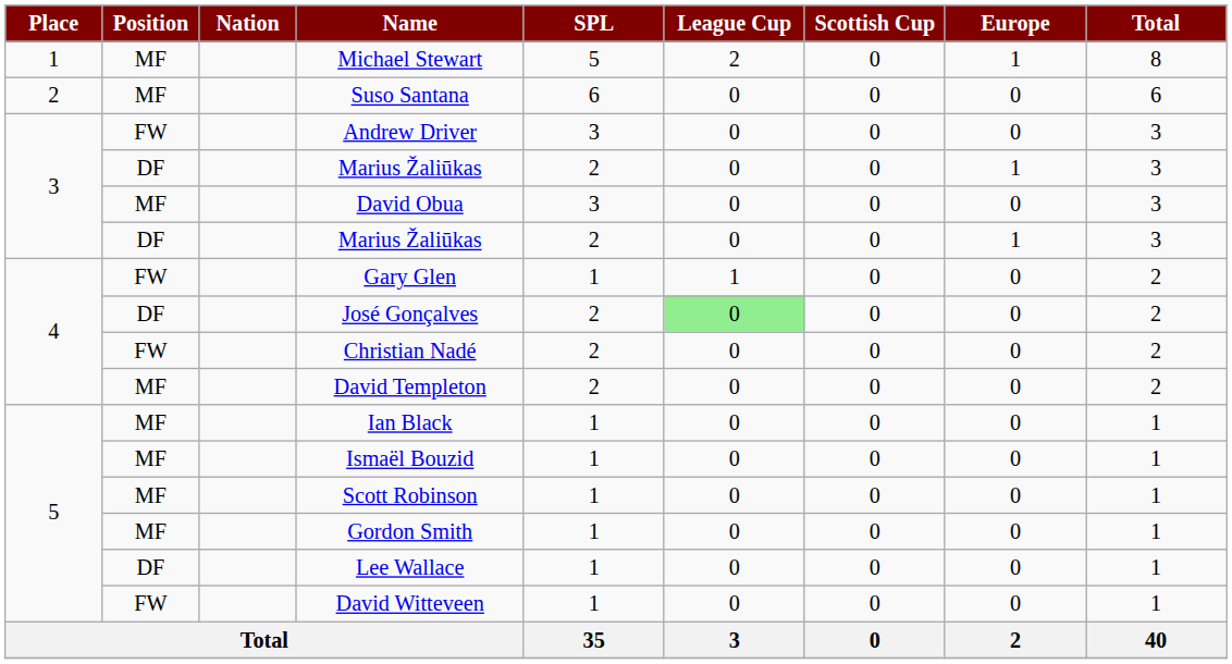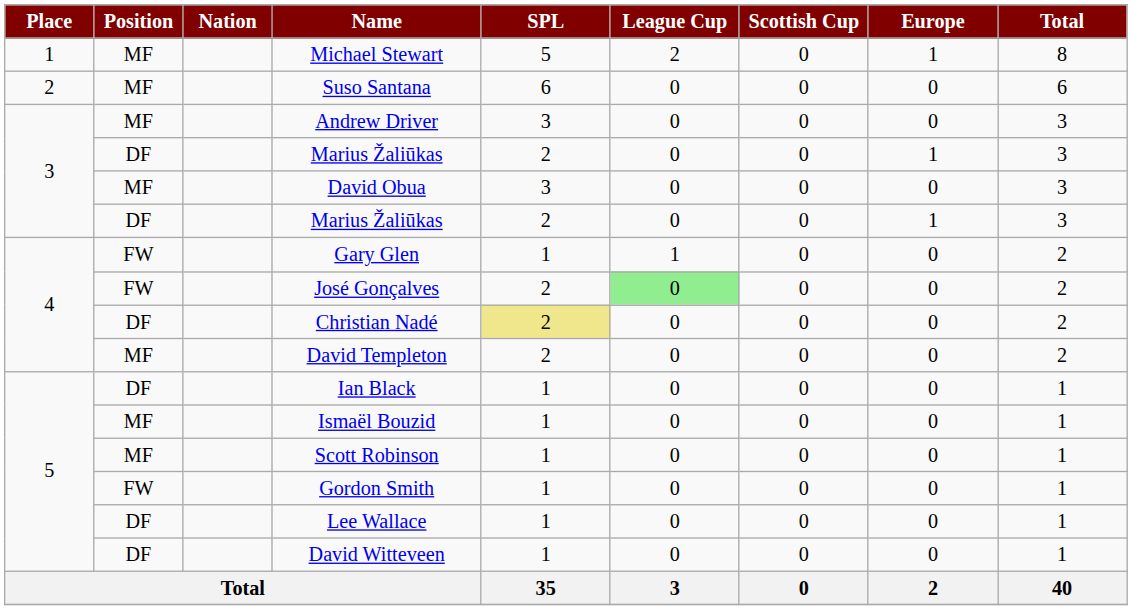 <table class="wikitable" style="font-size: 95%; text-align: center;">
 <tr>
 <th style="background:maroon; color:white;" scope="col" width=60>Place</th>
 <th style="background:maroon; color:white;" scope="col" width=60>Position</th>
 <th style="background:maroon; color:white;" scope="col" width=60>Nation</th>
 <th style="background:maroon; color:white;" scope="col" width=150>Name</th>
 <th style="background:maroon; color:white;" scope="col" width=90>SPL</th>
 <th style="background:maroon; color:white;" scope="col" width=90>League Cup</th>
 <th style="background:maroon; color:white;" scope="col" width=90>Scottish Cup</th>
 <th style="background:maroon; color:white;" scope="col" width=90>Europe</th>
 <th style="background:maroon; color:white;" scope="col" width=90>Total</th>
 </tr>
 <tr>
 <td>1</td>
 <td>MF</td>
 <td></td>
 <td><a href='#'>Michael Stewart</a></td>
 <td>5</td>
 <td>2</td>
 <td>0</td>
 <td>1</td>
 <td>8</td>
 </tr>
 <tr>
 <td>2</td>
 <td>MF</td>
 <td></td>
 <td><a href='#'>Suso Santana</a></td>
 <td>6</td>
 <td>0</td>
 <td>0</td>
 <td>0</td>
 <td>6</td>
 </tr>
 <tr>
 <td rowspan=4>3</td>
-<td>FW</td>
+<td>MF</td>
 <td></td>
 <td><a href='#'>Andrew Driver</a></td>
 <td>3</td>
 <td>0</td>
 <td>0</td>
 <td>0</td>
 <td>3</td>
 </tr>
 <tr>
 <td>DF</td>
 <td></td>
 <td><a href='#'>Marius Žaliūkas</a></td>
 <td>2</td>
 <td>0</td>
 <td>0</td>
 <td>1</td>
 <td>3</td>
 </tr>
 <tr>
 <td>MF</td>
 <td></td>
 <td><a href='#'>David Obua</a></td>
 <td>3</td>
 <td>0</td>
 <td>0</td>
 <td>0</td>
 <td>3</td>
 </tr>
 <tr>
 <td>DF</td>
 <td></td>
 <td><a href='#'>Marius Žaliūkas</a></td>
 <td>2</td>
 <td>0</td>
 <td>0</td>
 <td>1</td>
 <td>3</td>
 </tr>
 <tr>
 <td rowspan=4>4</td>
 <td>FW</td>
 <td></td>
 <td><a href='#'>Gary Glen</a></td>
 <td>1</td>
 <td>1</td>
 <td>0</td>
 <td>0</td>
 <td>2</td>
 </tr>
 <tr>
-<td>DF</td>
+<td>FW</td>
 <td></td>
 <td><a href='#'>José Gonçalves</a></td>
 <td>2</td>
 <td style="background: lightgreen;">0</td>
 <td>0</td>
 <td>0</td>
 <td>2</td>
 </tr>
 <tr>
-<td>FW</td>
+<td>DF</td>
 <td></td>
 <td><a href='#'>Christian Nadé</a></td>
-<td>2</td>
+<td style="background: khaki;">2</td>
 <td>0</td>
 <td>0</td>
 <td>0</td>
 <td>2</td>
 </tr>
 <tr>
 <td>MF</td>
 <td></td>
 <td><a href='#'>David Templeton</a></td>
 <td>2</td>
 <td>0</td>
 <td>0</td>
 <td>0</td>
 <td>2</td>
 </tr>
 <tr>
 <td rowspan=6>5</td>
-<td>MF</td>
+<td>DF</td>
 <td></td>
 <td><a href='#'>Ian Black</a></td>
 <td>1</td>
 <td>0</td>
 <td>0</td>
 <td>0</td>
 <td>1</td>
 </tr>
 <tr>
 <td>MF</td>
 <td></td>
 <td><a href='#'>Ismaël Bouzid</a></td>
 <td>1</td>
 <td>0</td>
 <td>0</td>
 <td>0</td>
 <td>1</td>
 </tr>
 <tr>
 <td>MF</td>
 <td></td>
 <td><a href='#'>Scott Robinson</a></td>
 <td>1</td>
 <td>0</td>
 <td>0</td>
 <td>0</td>
 <td>1</td>
 </tr>
 <tr>
-<td>MF</td>
+<td>FW</td>
 <td></td>
 <td><a href='#'>Gordon Smith</a></td>
 <td>1</td>
 <td>0</td>
 <td>0</td>
 <td>0</td>
 <td>1</td>
 </tr>
 <tr>
 <td>DF</td>
 <td></td>
 <td><a href='#'>Lee Wallace</a></td>
 <td>1</td>
 <td>0</td>
 <td>0</td>
 <td>0</td>
 <td>1</td>
 </tr>
 <tr>
-<td>FW</td>
+<td>DF</td>
 <td></td>
 <td><a href='#'>David Witteveen</a></td>
 <td>1</td>
 <td>0</td>
 <td>0</td>
 <td>0</td>
 <td>1</td>
 </tr>
 <tr>
 <th colspan=4>Total</th>
 <th>35</th>
 <th>3</th>
 <th>0</th>
 <th>2</th>
 <th>40</th>
 </tr>
 <tr>
 </tr>
 </table>
